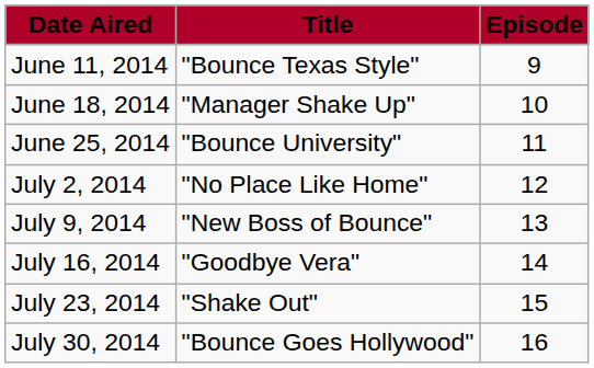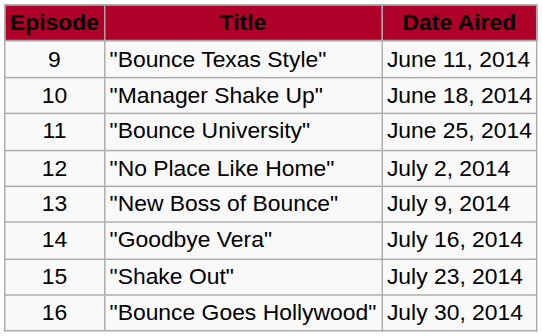 <table class="wikitable">
 <tr>
+<th scope="row" style="background-color:#AF002A">Episode</th>
+<th scope="row" style="background-color:#AF002A">Title</th>
 <th scope="row" style="background-color:#AF002A">Date Aired</th>
-<th scope="row" style="background-color:#AF002A">Title</th>
-<th scope="row" style="background-color:#AF002A">Episode</th>
 </tr>
 <tr>
+<td align=center>9</td>
+<td>"Bounce Texas Style"</td>
 <td>June 11, 2014</td>
-<td>"Bounce Texas Style"</td>
-<td align=center>9</td>
 </tr>
 <tr>
+<td align=center>10</td>
+<td>"Manager Shake Up"</td>
 <td>June 18, 2014</td>
-<td>"Manager Shake Up"</td>
-<td align=center>10</td>
 </tr>
 <tr>
+<td align=center>11</td>
+<td>"Bounce University"</td>
 <td>June 25, 2014</td>
-<td>"Bounce University"</td>
-<td align=center>11</td>
 </tr>
 <tr>
+<td align=center>12</td>
+<td>"No Place Like Home"</td>
 <td>July 2, 2014</td>
-<td>"No Place Like Home"</td>
-<td align=center>12</td>
 </tr>
 <tr>
+<td align=center>13</td>
+<td>"New Boss of Bounce"</td>
 <td>July 9, 2014</td>
-<td>"New Boss of Bounce"</td>
-<td align=center>13</td>
 </tr>
 <tr>
+<td align=center>14</td>
+<td>"Goodbye Vera"</td>
 <td>July 16, 2014</td>
-<td>"Goodbye Vera"</td>
-<td align=center>14</td>
 </tr>
 <tr>
+<td align=center>15</td>
+<td>"Shake Out"</td>
 <td>July 23, 2014</td>
-<td>"Shake Out"</td>
-<td align=center>15</td>
 </tr>
 <tr>
+<td align=center>16</td>
+<td>"Bounce Goes Hollywood"</td>
 <td>July 30, 2014</td>
-<td>"Bounce Goes Hollywood"</td>
-<td align=center>16</td>
 </tr>
 </table>
